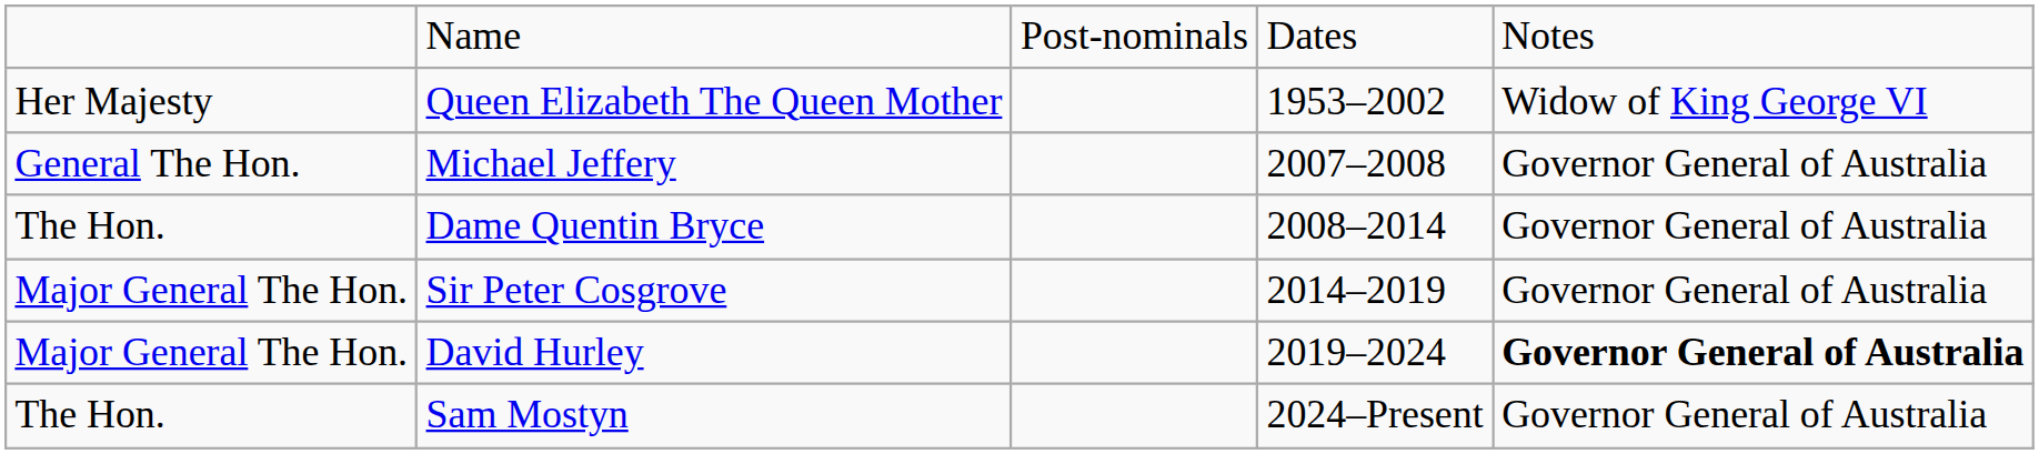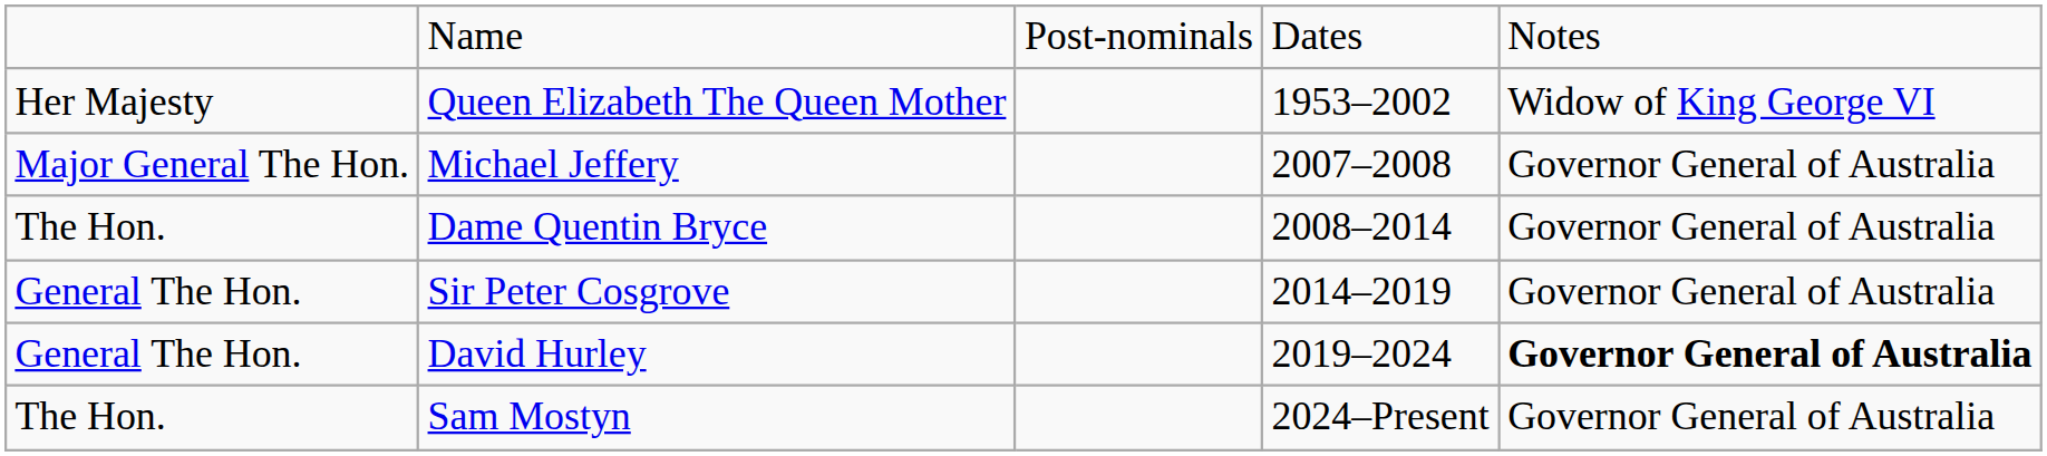 <table class="wikitable">
 <tr>
 <td></td>
 <td>Name</td>
 <td>Post-nominals</td>
 <td>Dates</td>
 <td>Notes</td>
 </tr>
 <tr>
 <td>Her Majesty</td>
 <td><a href='#'>Queen Elizabeth The Queen Mother</a></td>
 <td></td>
 <td>1953–2002</td>
 <td>Widow of <a href='#'>King George VI</a></td>
 </tr>
 <tr>
-<td><a href='#'>General</a> The Hon.</td>
+<td><a href='#'>Major General</a> The Hon.</td>
 <td><a href='#'>Michael Jeffery</a></td>
 <td></td>
 <td>2007–2008</td>
 <td>Governor General of Australia</td>
 </tr>
 <tr>
 <td>The Hon.</td>
 <td><a href='#'>Dame Quentin Bryce</a></td>
 <td></td>
 <td>2008–2014</td>
 <td>Governor General of Australia</td>
 </tr>
 <tr>
-<td><a href='#'>Major General</a> The Hon.</td>
+<td><a href='#'>General</a> The Hon.</td>
 <td><a href='#'>Sir Peter Cosgrove</a></td>
 <td></td>
 <td>2014–2019</td>
 <td>Governor General of Australia</td>
 </tr>
 <tr>
-<td><a href='#'>Major General</a> The Hon.</td>
+<td><a href='#'>General</a> The Hon.</td>
 <td><a href='#'>David Hurley</a></td>
 <td></td>
 <td>2019–2024</td>
 <td><strong>Governor General of Australia</strong></td>
 </tr>
 <tr>
 <td>The Hon.</td>
 <td><a href='#'>Sam Mostyn</a></td>
 <td></td>
 <td>2024–Present</td>
 <td>Governor General of Australia</td>
 </tr>
 </table>
